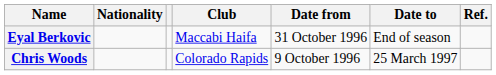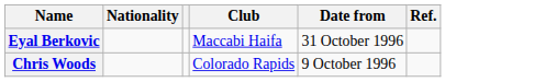 <table class="wikitable plainrowheaders">
 <tr>
 <th scope="col">Name</th>
 <th scope="col">Nationality</th>
 <th scope="col"></th>
 <th scope="col">Club</th>
 <th scope="col">Date from</th>
-<th scope="col">Date to</th>
 <th scope="col">Ref.</th>
 </tr>
 <tr>
 <th scope="row"><a href='#'>Eyal Berkovic</a></th>
 <td></td>
 <td align="center"></td>
 <td> <a href='#'>Maccabi Haifa</a></td>
 <td>31 October 1996</td>
-<td>End of season</td>
 <td align="center"></td>
 </tr>
 <tr>
 <th scope="row"><a href='#'>Chris Woods</a></th>
 <td></td>
 <td align="center"></td>
 <td> <a href='#'>Colorado Rapids</a></td>
 <td>9 October 1996</td>
-<td>25 March 1997</td>
 <td align="center"></td>
 </tr>
 </table>
